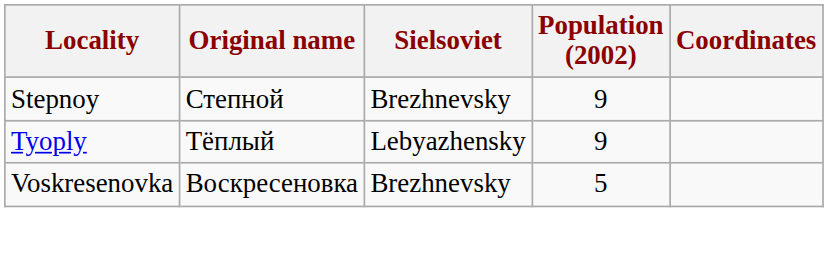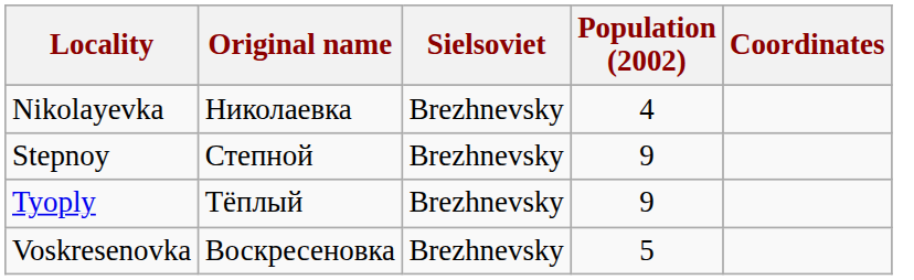 <table class="wikitable">
 <tr style="color: darkred;">
 <th>Locality</th>
 <th>Original name</th>
 <th>Sielsoviet</th>
 <th>Population<br>(2002)</th>
 <th>Coordinates</th>
+</tr>
+<tr>
+<td>Nikolayevka</td>
+<td>Николаевка</td>
+<td>Brezhnevsky</td>
+<td style="text-align:center">4</td>
+<td></td>
 </tr>
 <tr>
 <td>Stepnoy</td>
 <td>Степной</td>
 <td>Brezhnevsky</td>
 <td style="text-align:center">9</td>
 <td></td>
 </tr>
 <tr>
 <td><a href='#'>Tyoply</a></td>
 <td>Тёплый</td>
-<td>Lebyazhensky</td>
+<td>Brezhnevsky</td>
 <td style="text-align:center">9</td>
 <td></td>
 </tr>
 <tr>
 <td>Voskresenovka</td>
 <td>Воскресеновка</td>
 <td>Brezhnevsky</td>
 <td style="text-align:center">5</td>
 <td></td>
 </tr>
 </table>
